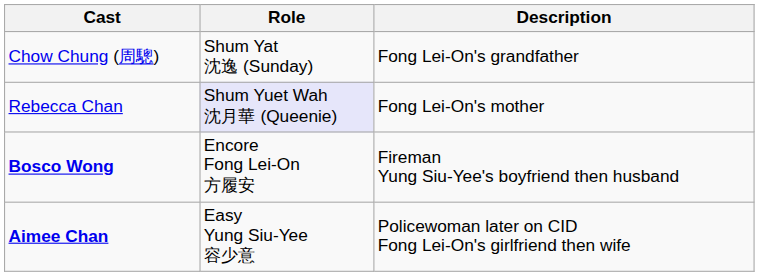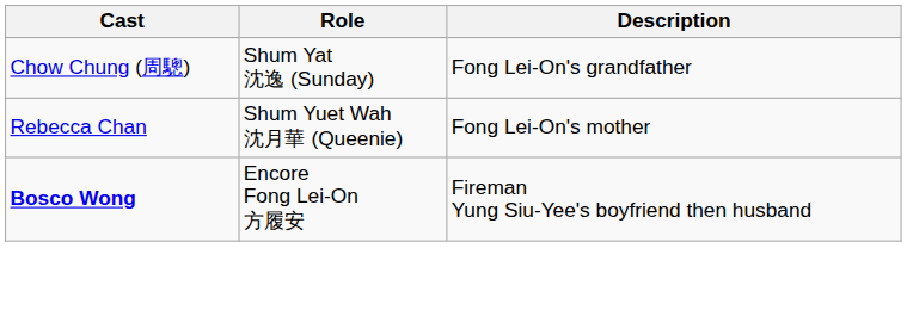 <table class="wikitable" width="55%">
 <tr>
 <th>Cast</th>
 <th>Role</th>
 <th>Description</th>
 </tr>
 <tr>
 <td><a href='#'>Chow Chung</a> (<a href='#'>周驄</a>)</td>
 <td>Shum Yat <br> 沈逸 (Sunday)</td>
 <td>Fong Lei-On's grandfather</td>
 </tr>
 <tr>
 <td><a href='#'>Rebecca Chan</a></td>
-<td style="background: lavender;">Shum Yuet Wah <br> 沈月華 (Queenie)</td>
+<td>Shum Yuet Wah <br> 沈月華 (Queenie)</td>
 <td>Fong Lei-On's mother</td>
 </tr>
 <tr>
 <td><strong><a href='#'>Bosco Wong</a></strong></td>
 <td>Encore <br> Fong Lei-On <br> 方履安</td>
 <td>Fireman <br> Yung Siu-Yee's boyfriend then husband</td>
 </tr>
-<tr>
-<td><strong><a href='#'>Aimee Chan</a></strong></td>
-<td>Easy <br> Yung Siu-Yee <br> 容少意</td>
-<td>Policewoman later on CID <br> Fong Lei-On's girlfriend then wife</td>
-</tr>
 </table>
